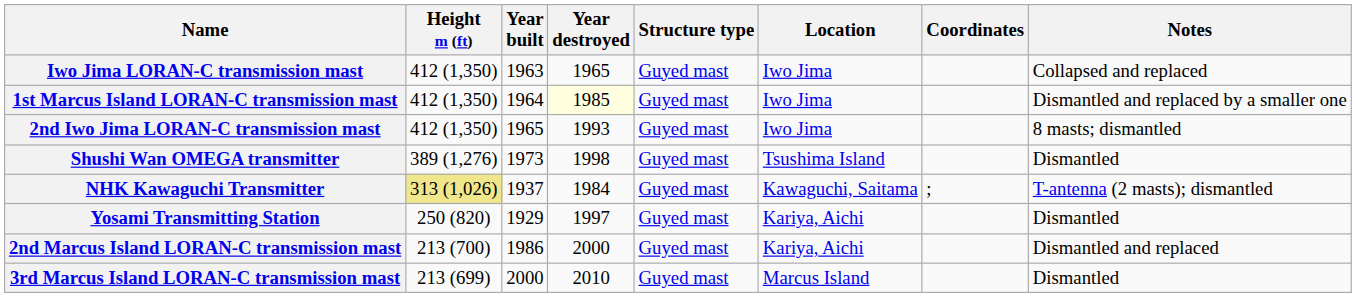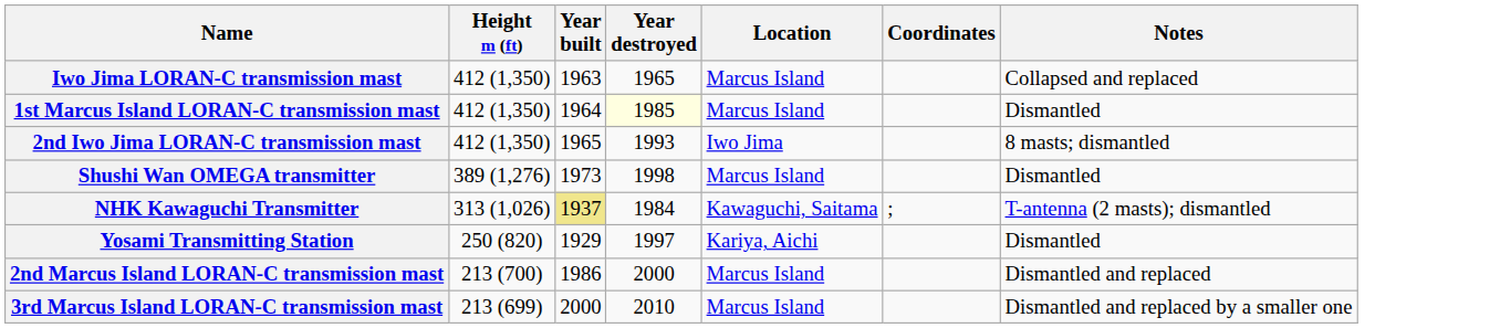 <table class="wikitable sortable plainrowheaders">
 <tr>
 <th>Name</th>
 <th style="width:75px;">Height<br><small><a href='#'>m</a> (<a href='#'>ft</a>)</small></th>
 <th>Year<br>built</th>
 <th>Year<br>destroyed</th>
-<th>Structure type</th>
 <th>Location</th>
 <th>Coordinates</th>
 <th>Notes</th>
 </tr>
 <tr>
 <th scope="row"><a href='#'>Iwo Jima LORAN-C transmission mast</a></th>
 <td style="text-align:center;">412 (1,350)</td>
 <td style="text-align:center;">1963</td>
 <td style="text-align:center;">1965</td>
-<td><a href='#'>Guyed mast</a></td>
-<td><a href='#'>Iwo Jima</a></td>
+<td><a href='#'>Marcus Island</a></td>
 <td></td>
 <td>Collapsed and replaced</td>
 </tr>
 <tr>
 <th scope="row"><a href='#'>1st Marcus Island LORAN-C transmission mast</a></th>
 <td style="text-align:center;">412 (1,350)</td>
 <td style="text-align:center;">1964</td>
 <td style="background: lightyellow; text-align:center;">1985</td>
-<td><a href='#'>Guyed mast</a></td>
-<td><a href='#'>Iwo Jima</a></td>
+<td><a href='#'>Marcus Island</a></td>
 <td></td>
-<td>Dismantled and replaced by a smaller one</td>
+<td>Dismantled</td>
 </tr>
 <tr>
 <th scope="row"><a href='#'>2nd Iwo Jima LORAN-C transmission mast</a></th>
 <td style="text-align:center;">412 (1,350)</td>
 <td style="text-align:center;">1965</td>
 <td style="text-align:center;">1993</td>
-<td><a href='#'>Guyed mast</a></td>
 <td><a href='#'>Iwo Jima</a></td>
 <td></td>
 <td>8 masts; dismantled</td>
 </tr>
 <tr>
 <th scope="row"><a href='#'>Shushi Wan OMEGA transmitter</a></th>
 <td style="text-align:center;">389 (1,276)</td>
 <td style="text-align:center;">1973</td>
 <td style="text-align:center;">1998</td>
-<td><a href='#'>Guyed mast</a></td>
-<td><a href='#'>Tsushima Island</a></td>
+<td><a href='#'>Marcus Island</a></td>
 <td></td>
 <td>Dismantled</td>
 </tr>
 <tr>
 <th scope="row"><a href='#'>NHK Kawaguchi Transmitter</a></th>
-<td style="background: khaki; text-align:center;">313 (1,026)</td>
-<td style="text-align:center;">1937</td>
+<td style="text-align:center;">313 (1,026)</td>
+<td style="background: khaki; text-align:center;">1937</td>
 <td style="text-align:center;">1984</td>
-<td><a href='#'>Guyed mast</a></td>
 <td><a href='#'>Kawaguchi, Saitama</a></td>
 <td> ; </td>
 <td><a href='#'>T-antenna</a> (2 masts); dismantled</td>
 </tr>
 <tr>
 <th scope="row"><a href='#'>Yosami Transmitting Station</a></th>
 <td style="text-align:center;">250 (820)</td>
 <td style="text-align:center;">1929</td>
 <td style="text-align:center;">1997</td>
-<td><a href='#'>Guyed mast</a></td>
 <td><a href='#'>Kariya, Aichi</a></td>
 <td></td>
 <td>Dismantled</td>
 </tr>
 <tr>
 <th scope="row"><a href='#'>2nd Marcus Island LORAN-C transmission mast</a></th>
 <td style="text-align:center;">213 (700)</td>
 <td style="text-align:center;">1986</td>
 <td style="text-align:center;">2000</td>
-<td><a href='#'>Guyed mast</a></td>
-<td><a href='#'>Kariya, Aichi</a></td>
+<td><a href='#'>Marcus Island</a></td>
 <td></td>
 <td>Dismantled and replaced</td>
 </tr>
 <tr>
 <th scope="row"><a href='#'>3rd Marcus Island LORAN-C transmission mast</a></th>
 <td style="text-align:center;">213 (699)</td>
 <td style="text-align:center;">2000</td>
 <td style="text-align:center;">2010</td>
-<td><a href='#'>Guyed mast</a></td>
 <td><a href='#'>Marcus Island</a></td>
 <td></td>
-<td>Dismantled</td>
+<td>Dismantled and replaced by a smaller one</td>
 </tr>
 </table>
